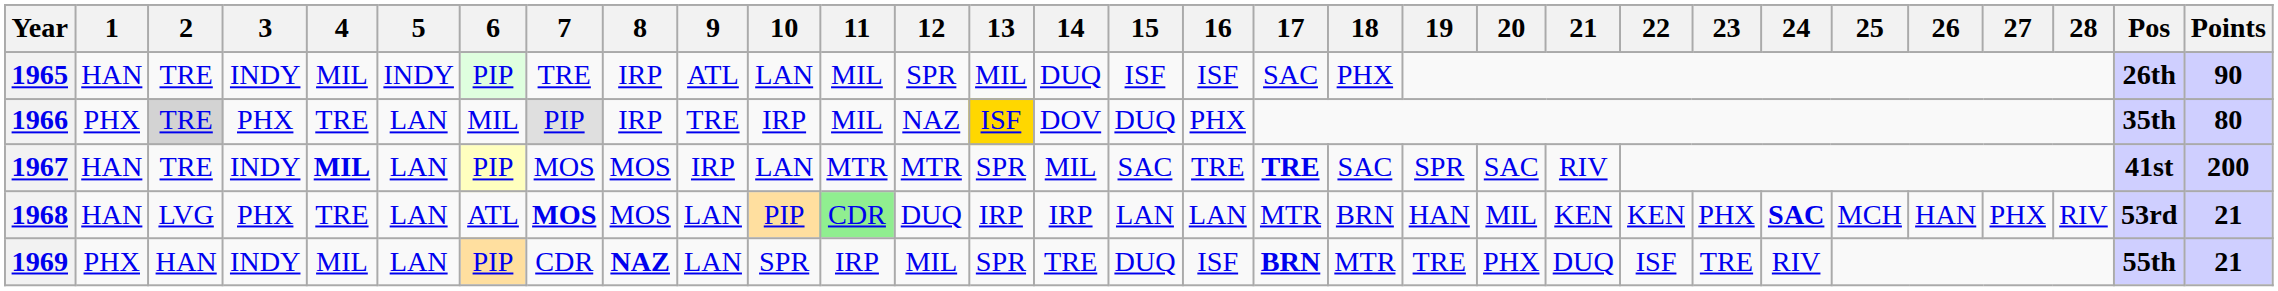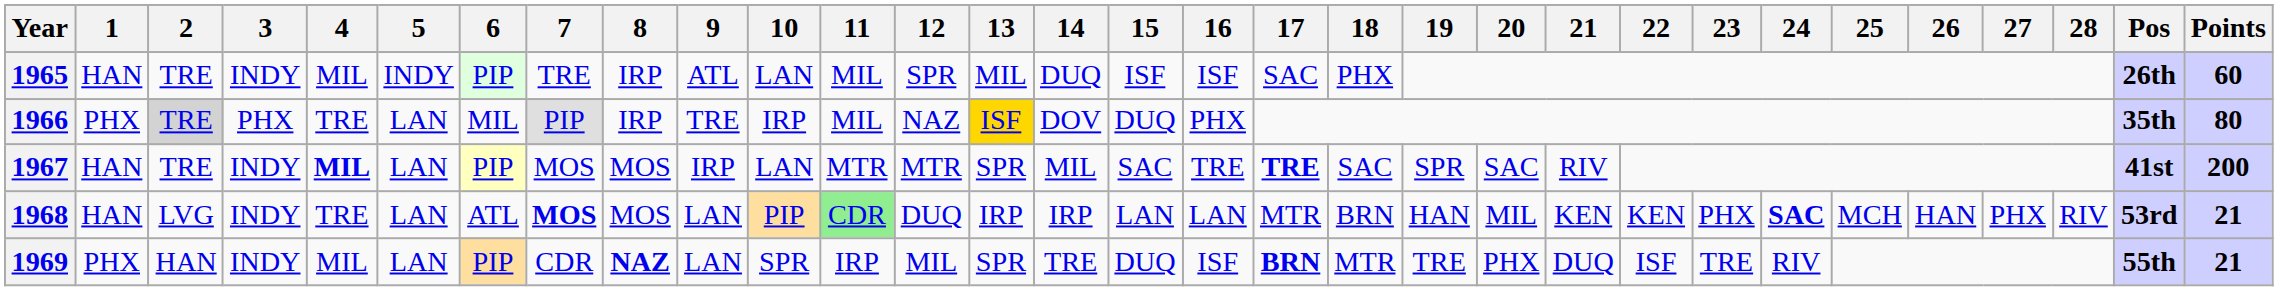 <table class="wikitable" style="text-align:center; font-size:90%">
 <tr>
 <th>Year</th>
 <th>1</th>
 <th>2</th>
 <th>3</th>
 <th>4</th>
 <th>5</th>
 <th>6</th>
 <th>7</th>
 <th>8</th>
 <th>9</th>
 <th>10</th>
 <th>11</th>
 <th>12</th>
 <th>13</th>
 <th>14</th>
 <th>15</th>
 <th>16</th>
 <th>17</th>
 <th>18</th>
 <th>19</th>
 <th>20</th>
 <th>21</th>
 <th>22</th>
 <th>23</th>
 <th>24</th>
 <th>25</th>
 <th>26</th>
 <th>27</th>
 <th>28</th>
 <th>Pos</th>
 <th>Points</th>
 </tr>
 <tr>
 <th><a href='#'>1965</a></th>
 <td><a href='#'>HAN</a><br><small> </small></td>
 <td><a href='#'>TRE</a></td>
 <td><a href='#'>INDY</a><br><small> </small></td>
 <td><a href='#'>MIL</a><br><small> </small></td>
 <td><a href='#'>INDY</a><br><small> </small></td>
 <td style="background:#DFFFDF;"><a href='#'>PIP</a><br></td>
 <td><a href='#'>TRE</a></td>
 <td><a href='#'>IRP</a></td>
 <td><a href='#'>ATL</a></td>
 <td><a href='#'>LAN</a></td>
 <td><a href='#'>MIL</a></td>
 <td><a href='#'>SPR</a></td>
 <td><a href='#'>MIL</a></td>
 <td><a href='#'>DUQ</a></td>
 <td><a href='#'>ISF</a></td>
 <td><a href='#'>ISF</a><br><small> </small></td>
 <td><a href='#'>SAC</a></td>
 <td><a href='#'>PHX</a></td>
 <td colspan=10></td>
 <th style="background:#CFCFFF;">26th</th>
-<th style="background:#CFCFFF;">90</th>
+<th style="background:#CFCFFF;">60</th>
 </tr>
 <tr>
 <th><a href='#'>1966</a></th>
 <td><a href='#'>PHX</a></td>
 <td style="background: lightgrey;"><a href='#'>TRE</a></td>
 <td><a href='#'>PHX</a><br><small> </small></td>
 <td><a href='#'>TRE</a><br><small> </small></td>
 <td><a href='#'>LAN</a></td>
 <td><a href='#'>MIL</a><br><small> </small></td>
 <td style="background:#DFDFDF;"><a href='#'>PIP</a><br></td>
 <td><a href='#'>IRP</a></td>
 <td><a href='#'>TRE</a><br><small> </small></td>
 <td><a href='#'>IRP</a><br><small></small></td>
 <td><a href='#'>MIL</a></td>
 <td><a href='#'>NAZ</a></td>
 <td style="background: gold;"><a href='#'>ISF</a></td>
 <td><a href='#'>DOV</a><br><small> </small></td>
 <td><a href='#'>DUQ</a><br><small> </small></td>
 <td><a href='#'>PHX</a><br><small> </small></td>
 <td colspan=12></td>
 <th style="background:#CFCFFF;">35th</th>
 <th style="background:#CFCFFF;">80</th>
 </tr>
 <tr>
 <th><a href='#'>1967</a></th>
 <td><a href='#'>HAN</a><br><small> </small></td>
 <td><a href='#'>TRE</a><br><small> </small></td>
 <td><a href='#'>INDY</a><br><small> </small></td>
 <td><strong><a href='#'>MIL</a><br><small> </small></strong></td>
 <td><a href='#'>LAN</a><br><small> </small></td>
 <td style="background:#FFFFBF;"><a href='#'>PIP</a><br></td>
 <td><a href='#'>MOS</a><br><small> </small></td>
 <td><a href='#'>MOS</a><br><small> </small></td>
 <td><a href='#'>IRP</a><br><small> </small></td>
 <td><a href='#'>LAN</a><br><small> </small></td>
 <td><a href='#'>MTR</a><br><small> </small></td>
 <td><a href='#'>MTR</a><br><small> </small></td>
 <td><a href='#'>SPR</a><br><small> </small></td>
 <td><a href='#'>MIL</a><br><small> </small></td>
 <td><a href='#'>SAC</a></td>
 <td><a href='#'>TRE</a></td>
 <td><strong><a href='#'>TRE</a><br><small> </small></strong></td>
 <td><a href='#'>SAC</a><br><small> </small></td>
 <td><a href='#'>SPR</a></td>
 <td><a href='#'>SAC</a><br><small> </small></td>
 <td><a href='#'>RIV</a><br><small> </small></td>
 <td colspan=7></td>
 <th style="background:#CFCFFF;">41st</th>
 <th style="background:#CFCFFF;">200</th>
 </tr>
 <tr>
 <th><a href='#'>1968</a></th>
 <td><a href='#'>HAN</a><br><small> </small></td>
 <td><a href='#'>LVG</a><br><small> </small></td>
-<td><a href='#'>PHX</a><br><small> </small></td>
+<td><a href='#'>INDY</a><br><small> </small></td>
 <td><a href='#'>TRE</a><br><small> </small></td>
 <td><a href='#'>LAN</a><br><small> </small></td>
 <td><a href='#'>ATL</a></td>
 <td><strong><a href='#'>MOS</a><br><small> </small></strong></td>
 <td><a href='#'>MOS</a><br><small> </small></td>
 <td><a href='#'>LAN</a></td>
 <td style="background:#FFDF9F;"><a href='#'>PIP</a><br></td>
 <td style="background: lightgreen;"><a href='#'>CDR</a><br><small> </small></td>
 <td><a href='#'>DUQ</a></td>
 <td><a href='#'>IRP</a><br><small> </small></td>
 <td><a href='#'>IRP</a><br><small> </small></td>
 <td><a href='#'>LAN</a></td>
 <td><a href='#'>LAN</a></td>
 <td><a href='#'>MTR</a></td>
 <td><a href='#'>BRN</a><br><small> </small></td>
 <td><a href='#'>HAN</a><br><small> </small></td>
 <td><a href='#'>MIL</a><br><small> </small></td>
 <td><a href='#'>KEN</a></td>
 <td><a href='#'>KEN</a></td>
 <td><a href='#'>PHX</a><br><small> </small></td>
 <td><strong><a href='#'>SAC</a></strong></td>
 <td><a href='#'>MCH</a></td>
 <td><a href='#'>HAN</a><br><small> </small></td>
 <td><a href='#'>PHX</a></td>
 <td><a href='#'>RIV</a><br><small> </small></td>
 <th style="background:#CFCFFF;">53rd</th>
 <th style="background:#CFCFFF;">21</th>
 </tr>
 <tr>
 <th><a href='#'>1969</a></th>
 <td><a href='#'>PHX</a><br><small> </small></td>
 <td><a href='#'>HAN</a><br><small> </small></td>
 <td><a href='#'>INDY</a><br><small> </small></td>
 <td><a href='#'>MIL</a><br><small> </small></td>
 <td><a href='#'>LAN</a><br><small> </small></td>
 <td style="background:#FFDF9F;"><a href='#'>PIP</a><br></td>
 <td><a href='#'>CDR</a><br><small> </small></td>
 <td><strong><a href='#'>NAZ</a></strong></td>
 <td><a href='#'>LAN</a></td>
 <td><a href='#'>SPR</a></td>
 <td><a href='#'>IRP</a><br><small> </small></td>
 <td><a href='#'>MIL</a><br><small> </small></td>
 <td><a href='#'>SPR</a><br><small> </small></td>
 <td><a href='#'>TRE</a></td>
 <td><a href='#'>DUQ</a><br><small> </small></td>
 <td><a href='#'>ISF</a><br><small> </small></td>
 <td><strong><a href='#'>BRN</a><br><small> </small></strong></td>
 <td><a href='#'>MTR</a></td>
 <td><a href='#'>TRE</a><br><small> </small></td>
 <td><a href='#'>PHX</a><br><small> </small></td>
 <td><a href='#'>DUQ</a></td>
 <td><a href='#'>ISF</a></td>
 <td><a href='#'>TRE</a></td>
 <td><a href='#'>RIV</a><br><small> </small></td>
 <td colspan=4></td>
 <th style="background:#CFCFFF;">55th</th>
 <th style="background:#CFCFFF;">21</th>
 </tr>
 </table>
